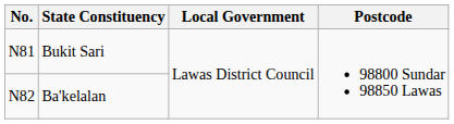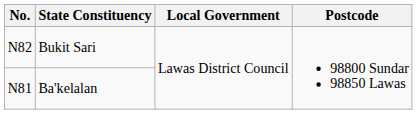 <table class="wikitable">
 <tr>
 <th>No.</th>
 <th>State Constituency</th>
 <th>Local Government</th>
 <th>Postcode</th>
 </tr>
 <tr>
-<td>N81</td>
+<td>N82</td>
 <td>Bukit Sari</td>
 <td rowspan="2">Lawas District Council</td>
 <td rowspan="2"><br><ul><li>98800 Sundar</li><li>98850 Lawas</li></ul></td>
 </tr>
 <tr>
-<td>N82</td>
+<td>N81</td>
 <td>Ba'kelalan</td>
 </tr>
 </table>
